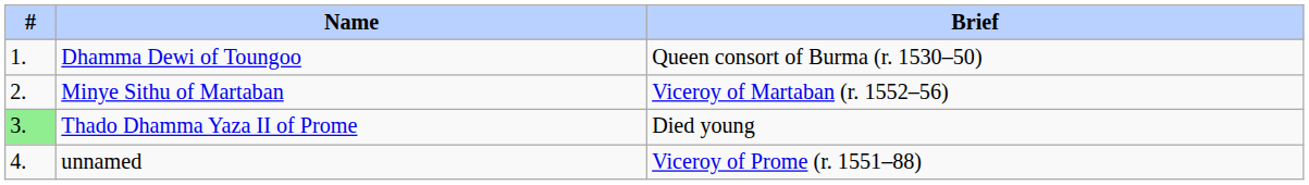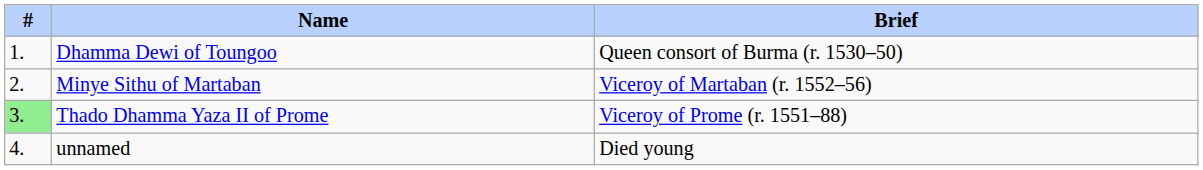 <table width=75% class="wikitable">
 <tr>
 <th style="background-color:#B9D1FF">#</th>
 <th style="background-color:#B9D1FF">Name</th>
 <th style="background-color:#B9D1FF">Brief</th>
 </tr>
 <tr>
 <td>1.</td>
 <td><a href='#'>Dhamma Dewi of Toungoo</a></td>
 <td>Queen consort of Burma (r. 1530–50)</td>
 </tr>
 <tr>
 <td>2.</td>
 <td><a href='#'>Minye Sithu of Martaban</a></td>
 <td><a href='#'>Viceroy of Martaban</a> (r. 1552–56)</td>
 </tr>
 <tr>
 <td style="background: lightgreen;">3.</td>
 <td><a href='#'>Thado Dhamma Yaza II of Prome</a></td>
-<td>Died young</td>
+<td><a href='#'>Viceroy of Prome</a> (r. 1551–88)</td>
 </tr>
 <tr>
 <td>4.</td>
 <td>unnamed</td>
-<td><a href='#'>Viceroy of Prome</a> (r. 1551–88)</td>
+<td>Died young</td>
 </tr>
 </table>
